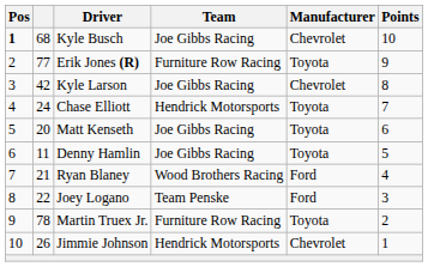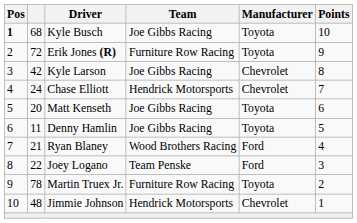 <table class="wikitable" style="font-size:98%">
 <tr>
 <th>Pos</th>
 <th></th>
 <th>Driver</th>
 <th>Team</th>
 <th>Manufacturer</th>
 <th>Points</th>
 </tr>
 <tr>
 <td><strong>1</strong></td>
 <td>68</td>
 <td>Kyle Busch</td>
 <td>Joe Gibbs Racing</td>
-<td>Chevrolet</td>
+<td>Toyota</td>
 <td>10</td>
 </tr>
 <tr>
 <td>2</td>
-<td>77</td>
+<td>72</td>
 <td>Erik Jones <strong>(R)</strong></td>
 <td>Furniture Row Racing</td>
 <td>Toyota</td>
 <td>9</td>
 </tr>
 <tr>
 <td>3</td>
 <td>42</td>
 <td>Kyle Larson</td>
 <td>Joe Gibbs Racing</td>
 <td>Chevrolet</td>
 <td>8</td>
 </tr>
 <tr>
 <td>4</td>
 <td>24</td>
 <td>Chase Elliott</td>
 <td>Hendrick Motorsports</td>
-<td>Toyota</td>
+<td>Chevrolet</td>
 <td>7</td>
 </tr>
 <tr>
 <td>5</td>
 <td>20</td>
 <td>Matt Kenseth</td>
 <td>Joe Gibbs Racing</td>
 <td>Toyota</td>
 <td>6</td>
 </tr>
 <tr>
 <td>6</td>
 <td>11</td>
 <td>Denny Hamlin</td>
 <td>Joe Gibbs Racing</td>
 <td>Toyota</td>
 <td>5</td>
 </tr>
 <tr>
 <td>7</td>
 <td>21</td>
 <td>Ryan Blaney</td>
 <td>Wood Brothers Racing</td>
 <td>Ford</td>
 <td>4</td>
 </tr>
 <tr>
 <td>8</td>
 <td>22</td>
 <td>Joey Logano</td>
 <td>Team Penske</td>
 <td>Ford</td>
 <td>3</td>
 </tr>
 <tr>
 <td>9</td>
 <td>78</td>
 <td>Martin Truex Jr.</td>
 <td>Furniture Row Racing</td>
 <td>Toyota</td>
 <td>2</td>
 </tr>
 <tr>
 <td>10</td>
-<td>26</td>
+<td>48</td>
 <td>Jimmie Johnson</td>
 <td>Hendrick Motorsports</td>
 <td>Chevrolet</td>
 <td>1</td>
 </tr>
 <tr>
 <th colspan="6"></th>
 </tr>
 </table>
